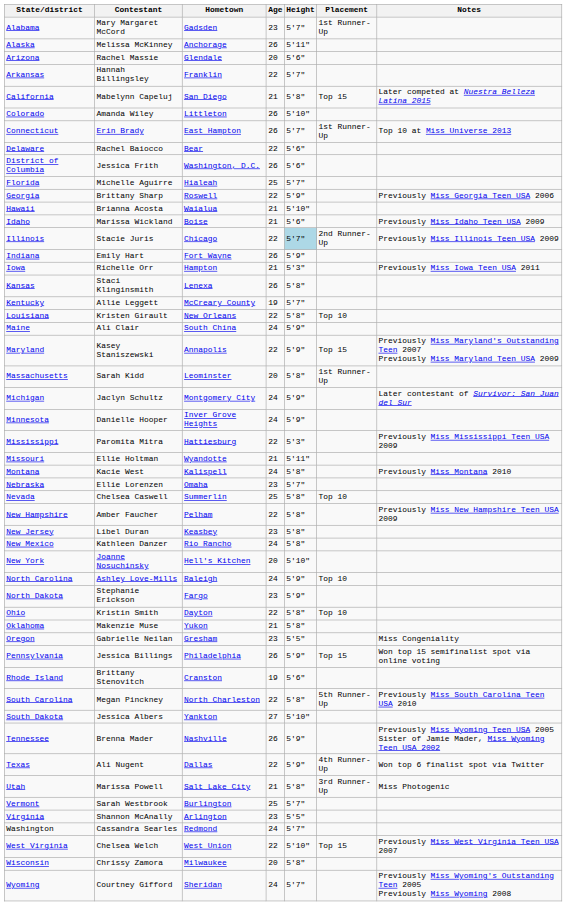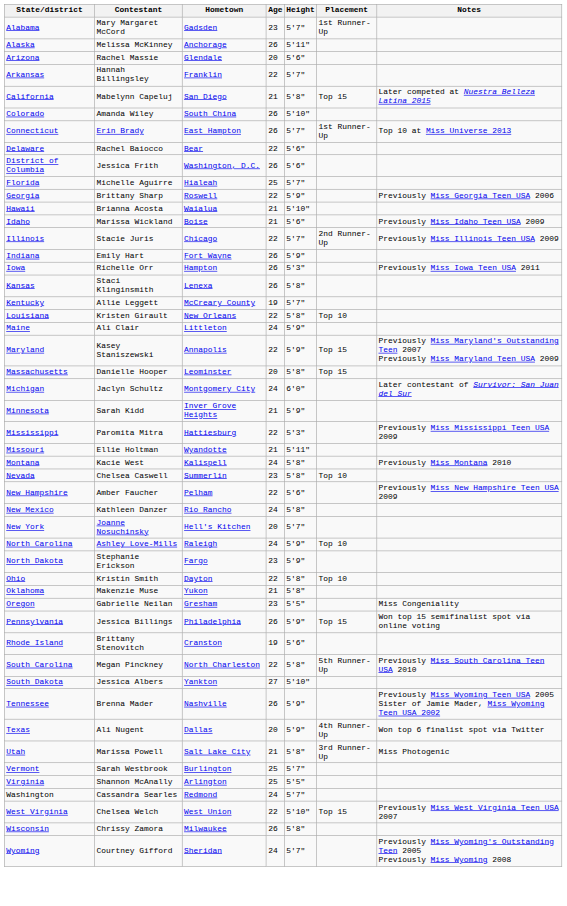 <table class="wikitable sortable" style="font-size: 95%;">
 <tr>
 <th>State/district</th>
 <th>Contestant</th>
 <th>Hometown</th>
 <th>Age</th>
 <th>Height</th>
 <th>Placement</th>
 <th>Notes</th>
 </tr>
 <tr>
 <td><a href='#'>Alabama</a></td>
 <td>Mary Margaret McCord</td>
 <td><a href='#'>Gadsden</a></td>
 <td>23</td>
 <td>5'7"</td>
 <td>1st Runner-Up</td>
 <td></td>
 </tr>
 <tr>
 <td><a href='#'>Alaska</a></td>
 <td>Melissa McKinney</td>
 <td><a href='#'>Anchorage</a></td>
 <td>26</td>
 <td>5'11"</td>
 <td></td>
 <td></td>
 </tr>
 <tr>
 <td><a href='#'>Arizona</a></td>
 <td>Rachel Massie</td>
 <td><a href='#'>Glendale</a></td>
 <td>20</td>
 <td>5'6"</td>
 <td></td>
 <td></td>
 </tr>
 <tr>
 <td><a href='#'>Arkansas</a></td>
 <td>Hannah Billingsley</td>
 <td><a href='#'>Franklin</a></td>
 <td>22</td>
 <td>5'7"</td>
 <td></td>
 <td></td>
 </tr>
 <tr>
 <td><a href='#'>California</a></td>
 <td>Mabelynn Capeluj</td>
 <td><a href='#'>San Diego</a></td>
 <td>21</td>
 <td>5'8"</td>
 <td>Top 15</td>
 <td>Later competed at <em><a href='#'>Nuestra Belleza Latina 2015</a></em></td>
 </tr>
 <tr>
 <td><a href='#'>Colorado</a></td>
 <td>Amanda Wiley</td>
-<td><a href='#'>Littleton</a></td>
+<td><a href='#'>South China</a></td>
 <td>26</td>
 <td>5'10"</td>
 <td></td>
 <td></td>
 </tr>
 <tr>
 <td><a href='#'>Connecticut</a></td>
 <td><a href='#'>Erin Brady</a></td>
 <td><a href='#'>East Hampton</a></td>
 <td>26</td>
 <td>5'7"</td>
 <td>1st Runner-Up</td>
 <td>Top 10 at <a href='#'>Miss Universe 2013</a></td>
 </tr>
 <tr>
 <td><a href='#'>Delaware</a></td>
 <td>Rachel Baiocco</td>
 <td><a href='#'>Bear</a></td>
 <td>22</td>
 <td>5'6"</td>
 <td></td>
 <td></td>
 </tr>
 <tr>
 <td><a href='#'>District of Columbia</a></td>
 <td>Jessica Frith</td>
 <td><a href='#'>Washington, D.C.</a></td>
 <td>26</td>
 <td>5'6"</td>
 <td></td>
 <td></td>
 </tr>
 <tr>
 <td><a href='#'>Florida</a></td>
 <td>Michelle Aguirre</td>
 <td><a href='#'>Hialeah</a></td>
 <td>25</td>
 <td>5'7"</td>
 <td></td>
 <td></td>
 </tr>
 <tr>
 <td><a href='#'>Georgia</a></td>
 <td>Brittany Sharp</td>
 <td><a href='#'>Roswell</a></td>
 <td>22</td>
 <td>5'9"</td>
 <td></td>
 <td>Previously <a href='#'>Miss Georgia Teen USA</a> 2006</td>
 </tr>
 <tr>
 <td><a href='#'>Hawaii</a></td>
 <td>Brianna Acosta</td>
 <td><a href='#'>Waialua</a></td>
 <td>21</td>
 <td>5'10"</td>
 <td></td>
 <td></td>
 </tr>
 <tr>
 <td><a href='#'>Idaho</a></td>
 <td>Marissa Wickland</td>
 <td><a href='#'>Boise</a></td>
 <td>21</td>
 <td>5'6"</td>
 <td></td>
 <td>Previously <a href='#'>Miss Idaho Teen USA</a> 2009</td>
 </tr>
 <tr>
 <td><a href='#'>Illinois</a></td>
 <td>Stacie Juris</td>
 <td><a href='#'>Chicago</a></td>
 <td>22</td>
-<td style="background: lightblue;">5'7"</td>
+<td>5'7"</td>
 <td>2nd Runner-Up</td>
 <td>Previously <a href='#'>Miss Illinois Teen USA</a> 2009</td>
 </tr>
 <tr>
 <td><a href='#'>Indiana</a></td>
 <td>Emily Hart</td>
 <td><a href='#'>Fort Wayne</a></td>
 <td>26</td>
 <td>5'9"</td>
 <td></td>
 <td></td>
 </tr>
 <tr>
 <td><a href='#'>Iowa</a></td>
 <td>Richelle Orr</td>
 <td><a href='#'>Hampton</a></td>
-<td>21</td>
+<td>26</td>
 <td>5'3"</td>
 <td></td>
 <td>Previously <a href='#'>Miss Iowa Teen USA</a> 2011</td>
 </tr>
 <tr>
 <td><a href='#'>Kansas</a></td>
 <td>Staci Klinginsmith</td>
 <td><a href='#'>Lenexa</a></td>
 <td>26</td>
 <td>5'8"</td>
 <td></td>
 <td></td>
 </tr>
 <tr>
 <td><a href='#'>Kentucky</a></td>
 <td>Allie Leggett</td>
 <td><a href='#'>McCreary County</a></td>
 <td>19</td>
 <td>5'7"</td>
 <td></td>
 <td></td>
 </tr>
 <tr>
 <td><a href='#'>Louisiana</a></td>
 <td>Kristen Girault</td>
 <td><a href='#'>New Orleans</a></td>
 <td>22</td>
 <td>5'8"</td>
 <td>Top 10</td>
 <td></td>
 </tr>
 <tr>
 <td><a href='#'>Maine</a></td>
 <td>Ali Clair</td>
-<td><a href='#'>South China</a></td>
+<td><a href='#'>Littleton</a></td>
 <td>24</td>
 <td>5'9"</td>
 <td></td>
 <td></td>
 </tr>
 <tr>
 <td><a href='#'>Maryland</a></td>
 <td>Kasey Staniszewski</td>
 <td><a href='#'>Annapolis</a></td>
 <td>22</td>
 <td>5'9"</td>
 <td>Top 15</td>
 <td>Previously <a href='#'>Miss Maryland's Outstanding Teen</a> 2007<br>Previously <a href='#'>Miss Maryland Teen USA</a> 2009</td>
 </tr>
 <tr>
 <td><a href='#'>Massachusetts</a></td>
-<td>Sarah Kidd</td>
+<td>Danielle Hooper</td>
 <td><a href='#'>Leominster</a></td>
 <td>20</td>
 <td>5'8"</td>
-<td>1st Runner-Up</td>
+<td>Top 15</td>
 <td></td>
 </tr>
 <tr>
 <td><a href='#'>Michigan</a></td>
 <td>Jaclyn Schultz</td>
 <td><a href='#'>Montgomery City</a></td>
 <td>24</td>
-<td>5'9"</td>
+<td>6'0"</td>
 <td></td>
 <td>Later contestant of <em><a href='#'>Survivor: San Juan del Sur</a></em></td>
 </tr>
 <tr>
 <td><a href='#'>Minnesota</a></td>
-<td>Danielle Hooper</td>
+<td>Sarah Kidd</td>
 <td><a href='#'>Inver Grove Heights</a></td>
-<td>24</td>
+<td>21</td>
 <td>5'9"</td>
 <td></td>
 <td></td>
 </tr>
 <tr>
 <td><a href='#'>Mississippi</a></td>
 <td>Paromita Mitra</td>
 <td><a href='#'>Hattiesburg</a></td>
 <td>22</td>
 <td>5'3"</td>
 <td></td>
 <td>Previously <a href='#'>Miss Mississippi Teen USA</a> 2009</td>
 </tr>
 <tr>
 <td><a href='#'>Missouri</a></td>
 <td>Ellie Holtman</td>
 <td><a href='#'>Wyandotte</a></td>
 <td>21</td>
 <td>5'11"</td>
 <td></td>
 <td></td>
 </tr>
 <tr>
 <td><a href='#'>Montana</a></td>
 <td>Kacie West</td>
 <td><a href='#'>Kalispell</a></td>
 <td>24</td>
 <td>5'8"</td>
 <td></td>
 <td>Previously <a href='#'>Miss Montana</a> 2010</td>
 </tr>
 <tr>
-<td><a href='#'>Nebraska</a></td>
-<td>Ellie Lorenzen</td>
-<td><a href='#'>Omaha</a></td>
-<td>23</td>
-<td>5'7"</td>
-<td></td>
-<td></td>
-</tr>
-<tr>
 <td><a href='#'>Nevada</a></td>
 <td>Chelsea Caswell</td>
 <td><a href='#'>Summerlin</a></td>
-<td>25</td>
+<td>23</td>
 <td>5'8"</td>
 <td>Top 10</td>
 <td></td>
 </tr>
 <tr>
 <td><a href='#'>New Hampshire</a></td>
 <td>Amber Faucher</td>
 <td><a href='#'>Pelham</a></td>
 <td>22</td>
-<td>5'8"</td>
+<td>5'6"</td>
 <td></td>
 <td>Previously <a href='#'>Miss New Hampshire Teen USA</a> 2009</td>
-</tr>
-<tr>
-<td><a href='#'>New Jersey</a></td>
-<td>Libel Duran</td>
-<td><a href='#'>Keasbey</a></td>
-<td>23</td>
-<td>5'8"</td>
-<td></td>
-<td></td>
 </tr>
 <tr>
 <td><a href='#'>New Mexico</a></td>
 <td>Kathleen Danzer</td>
 <td><a href='#'>Rio Rancho</a></td>
 <td>24</td>
 <td>5'8"</td>
 <td></td>
 <td></td>
 </tr>
 <tr>
 <td><a href='#'>New York</a></td>
 <td><a href='#'>Joanne Nosuchinsky</a></td>
 <td><a href='#'>Hell's Kitchen</a></td>
 <td>20</td>
-<td>5'10"</td>
+<td>5'7"</td>
 <td></td>
 <td></td>
 </tr>
 <tr>
 <td><a href='#'>North Carolina</a></td>
 <td><a href='#'>Ashley Love-Mills</a></td>
 <td><a href='#'>Raleigh</a></td>
 <td>24</td>
 <td>5'9"</td>
 <td>Top 10</td>
 <td></td>
 </tr>
 <tr>
 <td><a href='#'>North Dakota</a></td>
 <td>Stephanie Erickson</td>
 <td><a href='#'>Fargo</a></td>
 <td>23</td>
 <td>5'9"</td>
 <td></td>
 <td></td>
 </tr>
 <tr>
 <td><a href='#'>Ohio</a></td>
 <td>Kristin Smith</td>
 <td><a href='#'>Dayton</a></td>
 <td>22</td>
 <td>5'8"</td>
 <td>Top 10</td>
 <td></td>
 </tr>
 <tr>
 <td><a href='#'>Oklahoma</a></td>
 <td>Makenzie Muse</td>
 <td><a href='#'>Yukon</a></td>
 <td>21</td>
 <td>5'8"</td>
 <td></td>
 <td></td>
 </tr>
 <tr>
 <td><a href='#'>Oregon</a></td>
 <td>Gabrielle Neilan</td>
 <td><a href='#'>Gresham</a></td>
 <td>23</td>
 <td>5'5"</td>
 <td></td>
 <td>Miss Congeniality</td>
 </tr>
 <tr>
 <td><a href='#'>Pennsylvania</a></td>
 <td>Jessica Billings</td>
 <td><a href='#'>Philadelphia</a></td>
 <td>26</td>
 <td>5'9"</td>
 <td>Top 15</td>
 <td>Won top 15 semifinalist spot via online voting</td>
 </tr>
 <tr>
 <td><a href='#'>Rhode Island</a></td>
 <td>Brittany Stenovitch</td>
 <td><a href='#'>Cranston</a></td>
 <td>19</td>
 <td>5'6"</td>
 <td></td>
 <td></td>
 </tr>
 <tr>
 <td><a href='#'>South Carolina</a></td>
 <td>Megan Pinckney</td>
 <td><a href='#'>North Charleston</a></td>
 <td>22</td>
 <td>5'8"</td>
 <td>5th Runner-Up</td>
 <td>Previously <a href='#'>Miss South Carolina Teen USA</a> 2010</td>
 </tr>
 <tr>
 <td><a href='#'>South Dakota</a></td>
 <td>Jessica Albers</td>
 <td><a href='#'>Yankton</a></td>
 <td>27</td>
 <td>5'10"</td>
 <td></td>
 <td></td>
 </tr>
 <tr>
 <td><a href='#'>Tennessee</a></td>
 <td>Brenna Mader</td>
 <td><a href='#'>Nashville</a></td>
 <td>26</td>
 <td>5'9"</td>
 <td></td>
 <td>Previously <a href='#'>Miss Wyoming Teen USA</a> 2005<br>Sister of Jamie Mader, <a href='#'>Miss Wyoming Teen USA 2002</a></td>
 </tr>
 <tr>
 <td><a href='#'>Texas</a></td>
 <td>Ali Nugent</td>
 <td><a href='#'>Dallas</a></td>
-<td>22</td>
+<td>20</td>
 <td>5'9"</td>
 <td>4th Runner-Up</td>
 <td>Won top 6 finalist spot via Twitter</td>
 </tr>
 <tr>
 <td><a href='#'>Utah</a></td>
 <td>Marissa Powell</td>
 <td><a href='#'>Salt Lake City</a></td>
 <td>21</td>
 <td>5'8"</td>
 <td>3rd Runner-Up</td>
 <td>Miss Photogenic</td>
 </tr>
 <tr>
 <td><a href='#'>Vermont</a></td>
 <td>Sarah Westbrook</td>
 <td><a href='#'>Burlington</a></td>
 <td>25</td>
 <td>5'7"</td>
 <td></td>
 <td></td>
 </tr>
 <tr>
 <td><a href='#'>Virginia</a></td>
 <td>Shannon McAnally</td>
 <td><a href='#'>Arlington</a></td>
-<td>23</td>
+<td>25</td>
 <td>5'5"</td>
 <td></td>
 <td></td>
 </tr>
 <tr>
 <td>Washington</td>
 <td>Cassandra Searles</td>
 <td><a href='#'>Redmond</a></td>
 <td>24</td>
 <td>5'7"</td>
 <td></td>
 <td></td>
 </tr>
 <tr>
 <td><a href='#'>West Virginia</a></td>
 <td>Chelsea Welch</td>
 <td><a href='#'>West Union</a></td>
 <td>22</td>
 <td>5'10"</td>
 <td>Top 15</td>
 <td>Previously <a href='#'>Miss West Virginia Teen USA</a> 2007</td>
 </tr>
 <tr>
 <td><a href='#'>Wisconsin</a></td>
 <td>Chrissy Zamora</td>
 <td><a href='#'>Milwaukee</a></td>
-<td>20</td>
+<td>26</td>
 <td>5'8"</td>
 <td></td>
 <td></td>
 </tr>
 <tr>
 <td><a href='#'>Wyoming</a></td>
 <td>Courtney Gifford</td>
 <td><a href='#'>Sheridan</a></td>
 <td>24</td>
 <td>5'7"</td>
 <td></td>
 <td>Previously <a href='#'>Miss Wyoming's Outstanding Teen</a> 2005<br>Previously <a href='#'>Miss Wyoming</a> 2008</td>
 </tr>
 </table>
